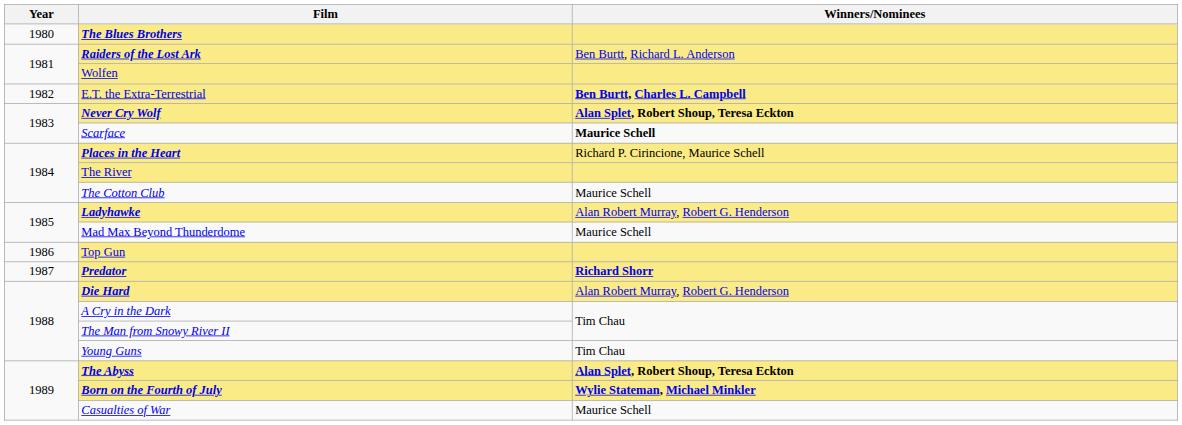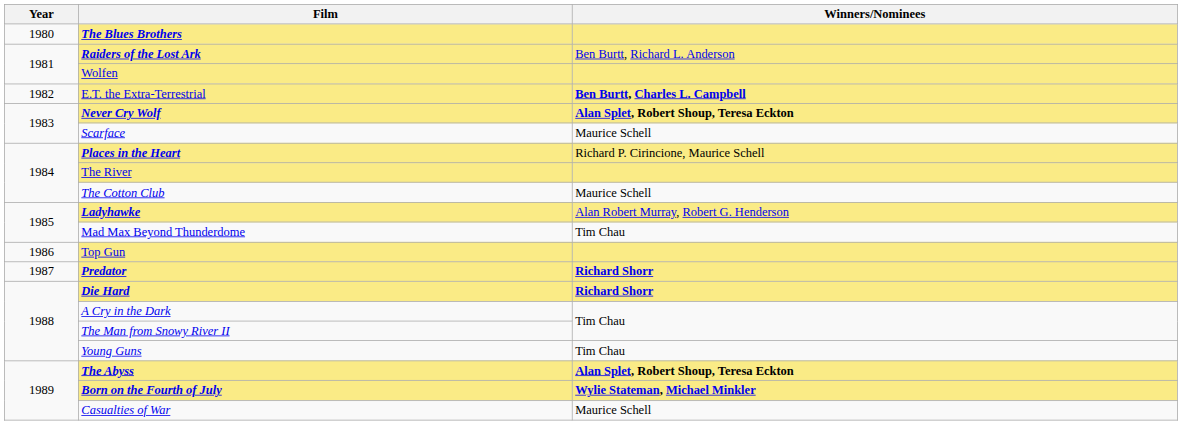 <table class="wikitable" width="95%" cellpadding="5">
 <tr>
 <th width="6%">Year</th>
 <th width="40%">Film</th>
 <th width="49%">Winners/Nominees</th>
 </tr>
 <tr>
 <td rowspan=1 style="text-align:center">1980</td>
 <td style="background:#FAEB86;"><strong><em><a href='#'>The Blues Brothers</a></em></strong></td>
 <td style="background:#FAEB86;"></td>
 </tr>
 <tr>
 <td rowspan=2 style="text-align:center">1981</td>
 <td style="background:#FAEB86;"><strong><em><a href='#'>Raiders of the Lost Ark</a><em> <strong></td>
 <td style="background:#FAEB86;"></strong><a href='#'>Ben Burtt</a>, <a href='#'>Richard L. Anderson</a><strong></td>
 </tr>
 <tr>
 <td style="background:#FAEB86;"></em></strong><a href='#'>Wolfen</a><strong><em></td>
 <td style="background:#FAEB86;"></td>
 </tr>
 <tr>
 <td rowspan=1 style="text-align:center">1982</td>
 <td style="background:#FAEB86;"></em></strong><a href='#'>E.T. the Extra-Terrestrial</a></em> </strong></td>
 <td style="background:#FAEB86;"><strong><a href='#'>Ben Burtt</a>, <a href='#'>Charles L. Campbell</a></strong></td>
 </tr>
 <tr>
 <td rowspan=2 style="text-align:center">1983</td>
 <td style="background:#FAEB86;"><strong><em><a href='#'>Never Cry Wolf</a></em></strong></td>
 <td style="background:#FAEB86;"><strong><a href='#'>Alan Splet</a>, Robert Shoup, Teresa Eckton</strong></td>
 </tr>
 <tr>
 <td><em><a href='#'>Scarface</a></em></td>
-<td><strong>Maurice Schell</strong></td>
+<td>Maurice Schell</td>
 </tr>
 <tr>
 <td rowspan=3 style="text-align:center">1984</td>
 <td style="background:#FAEB86;"><strong><em><a href='#'>Places in the Heart</a><em> <strong></td>
 <td style="background:#FAEB86;"></strong>Richard P. Cirincione, Maurice Schell<strong></td>
 </tr>
 <tr>
 <td style="background:#FAEB86;"></em></strong><a href='#'>The River</a></em> </strong></td>
 <td style="background:#FAEB86;"></td>
 </tr>
 <tr>
 <td><em><a href='#'>The Cotton Club</a></em></td>
 <td>Maurice Schell</td>
 </tr>
 <tr>
 <td rowspan=2 style="text-align:center">1985</td>
 <td style="background:#FAEB86;"><strong><em><a href='#'>Ladyhawke</a><em> <strong></td>
 <td style="background:#FAEB86;"></strong><a href='#'>Alan Robert Murray</a>, <a href='#'>Robert G. Henderson</a><strong></td>
 </tr>
 <tr>
 <td></em><a href='#'>Mad Max Beyond Thunderdome</a><em></td>
-<td>Maurice Schell</td>
+<td>Tim Chau</td>
 </tr>
 <tr>
 <td rowspan=1 style="text-align:center">1986</td>
 <td style="background:#FAEB86;"></em></strong><a href='#'>Top Gun</a></em> </strong></td>
 <td style="background:#FAEB86;"></td>
 </tr>
 <tr>
 <td rowspan=1 style="text-align:center">1987</td>
 <td style="background:#FAEB86;"><strong><em><a href='#'>Predator</a></em></strong></td>
 <td style="background:#FAEB86;"><strong><a href='#'>Richard Shorr</a></strong></td>
 </tr>
 <tr>
 <td rowspan=4 style="text-align:center">1988</td>
 <td style="background:#FAEB86;"><strong><em><a href='#'>Die Hard</a></em></strong></td>
-<td style="background:#FAEB86;"></strong><a href='#'>Alan Robert Murray</a>, <a href='#'>Robert G. Henderson</a><strong></td>
+<td style="background:#FAEB86;"><strong><a href='#'>Richard Shorr</a></strong></td>
 </tr>
 <tr>
 <td><em><a href='#'>A Cry in the Dark</a></em></td>
 <td rowspan="2">Tim Chau</td>
 </tr>
 <tr>
 <td><em><a href='#'>The Man from Snowy River II</a></em></td>
 </tr>
 <tr>
 <td><em><a href='#'>Young Guns</a></em></td>
 <td>Tim Chau</td>
 </tr>
 <tr>
 <td rowspan=3 style="text-align:center">1989</td>
 <td style="background:#FAEB86;"><strong><em><a href='#'>The Abyss</a></em></strong></td>
 <td style="background:#FAEB86;"><strong><a href='#'>Alan Splet</a>, Robert Shoup, Teresa Eckton</strong></td>
 </tr>
 <tr>
 <td style="background:#FAEB86;"><strong><em><a href='#'>Born on the Fourth of July</a></em></strong></td>
 <td style="background:#FAEB86;"><strong><a href='#'>Wylie Stateman</a>, <a href='#'>Michael Minkler</a></strong></td>
 </tr>
 <tr>
 <td><em><a href='#'>Casualties of War</a></em></td>
 <td>Maurice Schell</td>
 </tr>
 </table>
